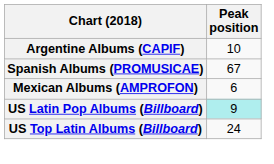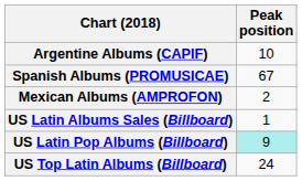 <table class="wikitable sortable plainrowheaders" style="text-align:center">
 <tr>
 <th scope="col">Chart (2018)</th>
 <th scope="col">Peak<br> position</th>
 </tr>
 <tr>
 <th scope="row">Argentine Albums (<a href='#'>CAPIF</a>)</th>
 <td>10</td>
 </tr>
 <tr>
 <th scope="row">Spanish Albums (<a href='#'>PROMUSICAE</a>)</th>
 <td>67</td>
 </tr>
 <tr>
 <th scope="row">Mexican Albums (<a href='#'>AMPROFON</a>)</th>
-<td>6</td>
+<td>2</td>
+</tr>
+<tr>
+<th scope="row">US <a href='#'>Latin Albums Sales</a> (<em><a href='#'>Billboard</a></em>)</th>
+<td>1</td>
 </tr>
 <tr>
 <th scope="row">US <a href='#'>Latin Pop Albums</a> (<em><a href='#'>Billboard</a></em>)</th>
 <td style="background: paleturquoise;">9</td>
 </tr>
 <tr>
 <th scope="row">US <a href='#'>Top Latin Albums</a> (<em><a href='#'>Billboard</a></em>)</th>
 <td>24</td>
 </tr>
 </table>
